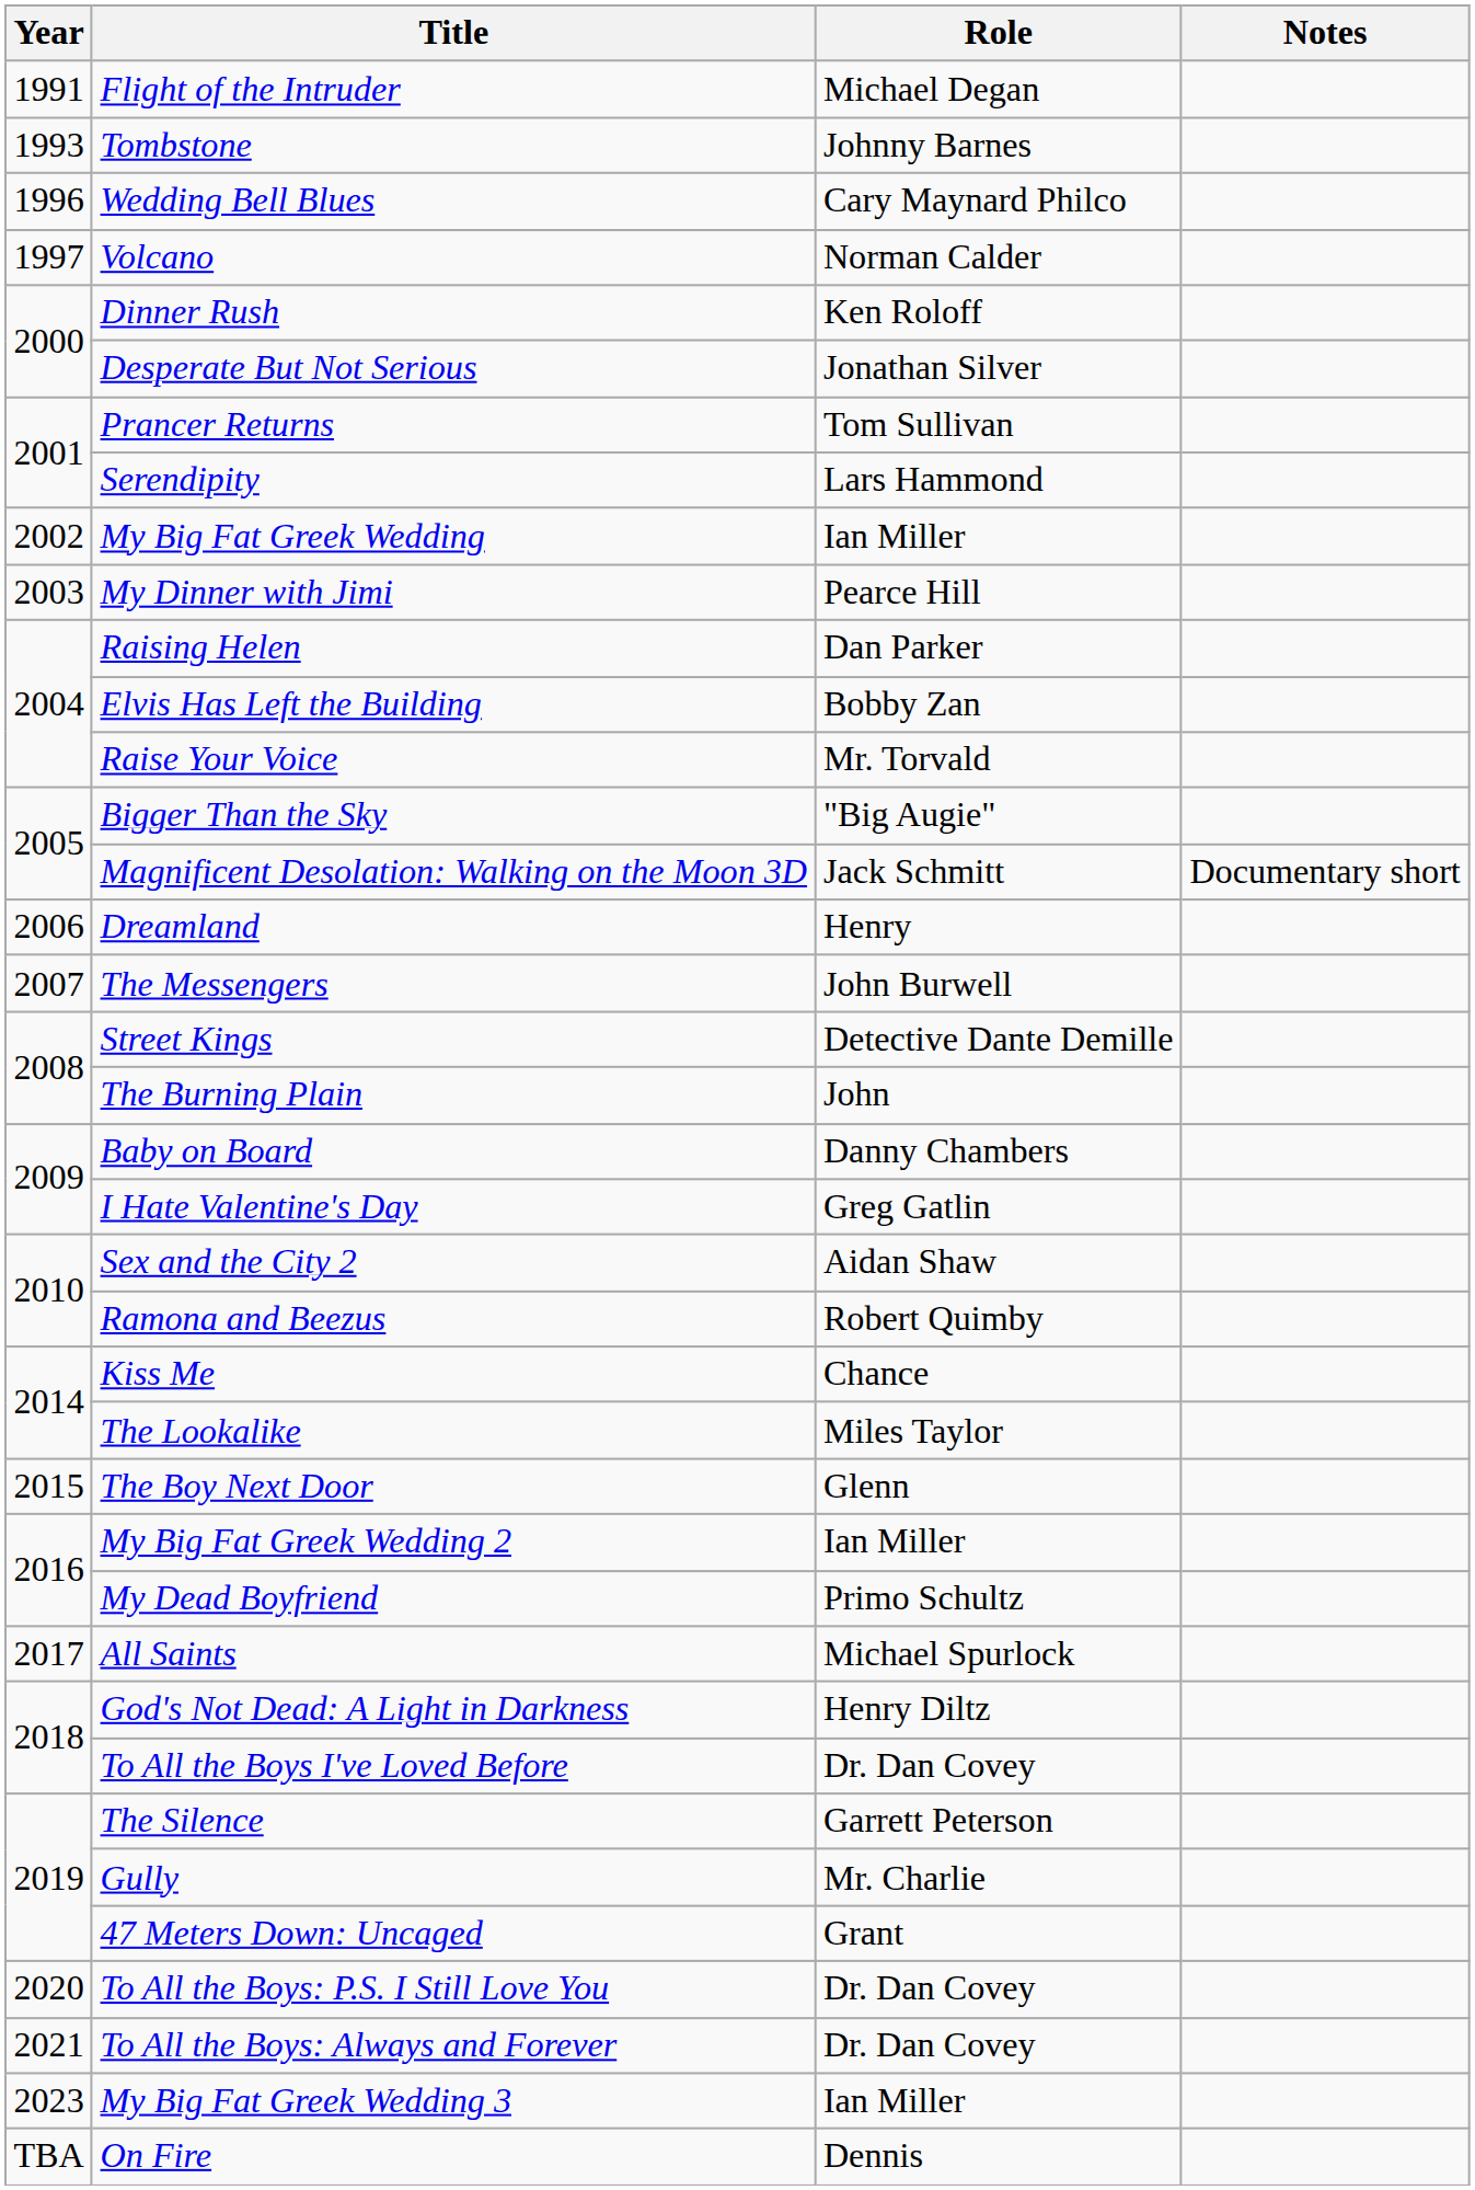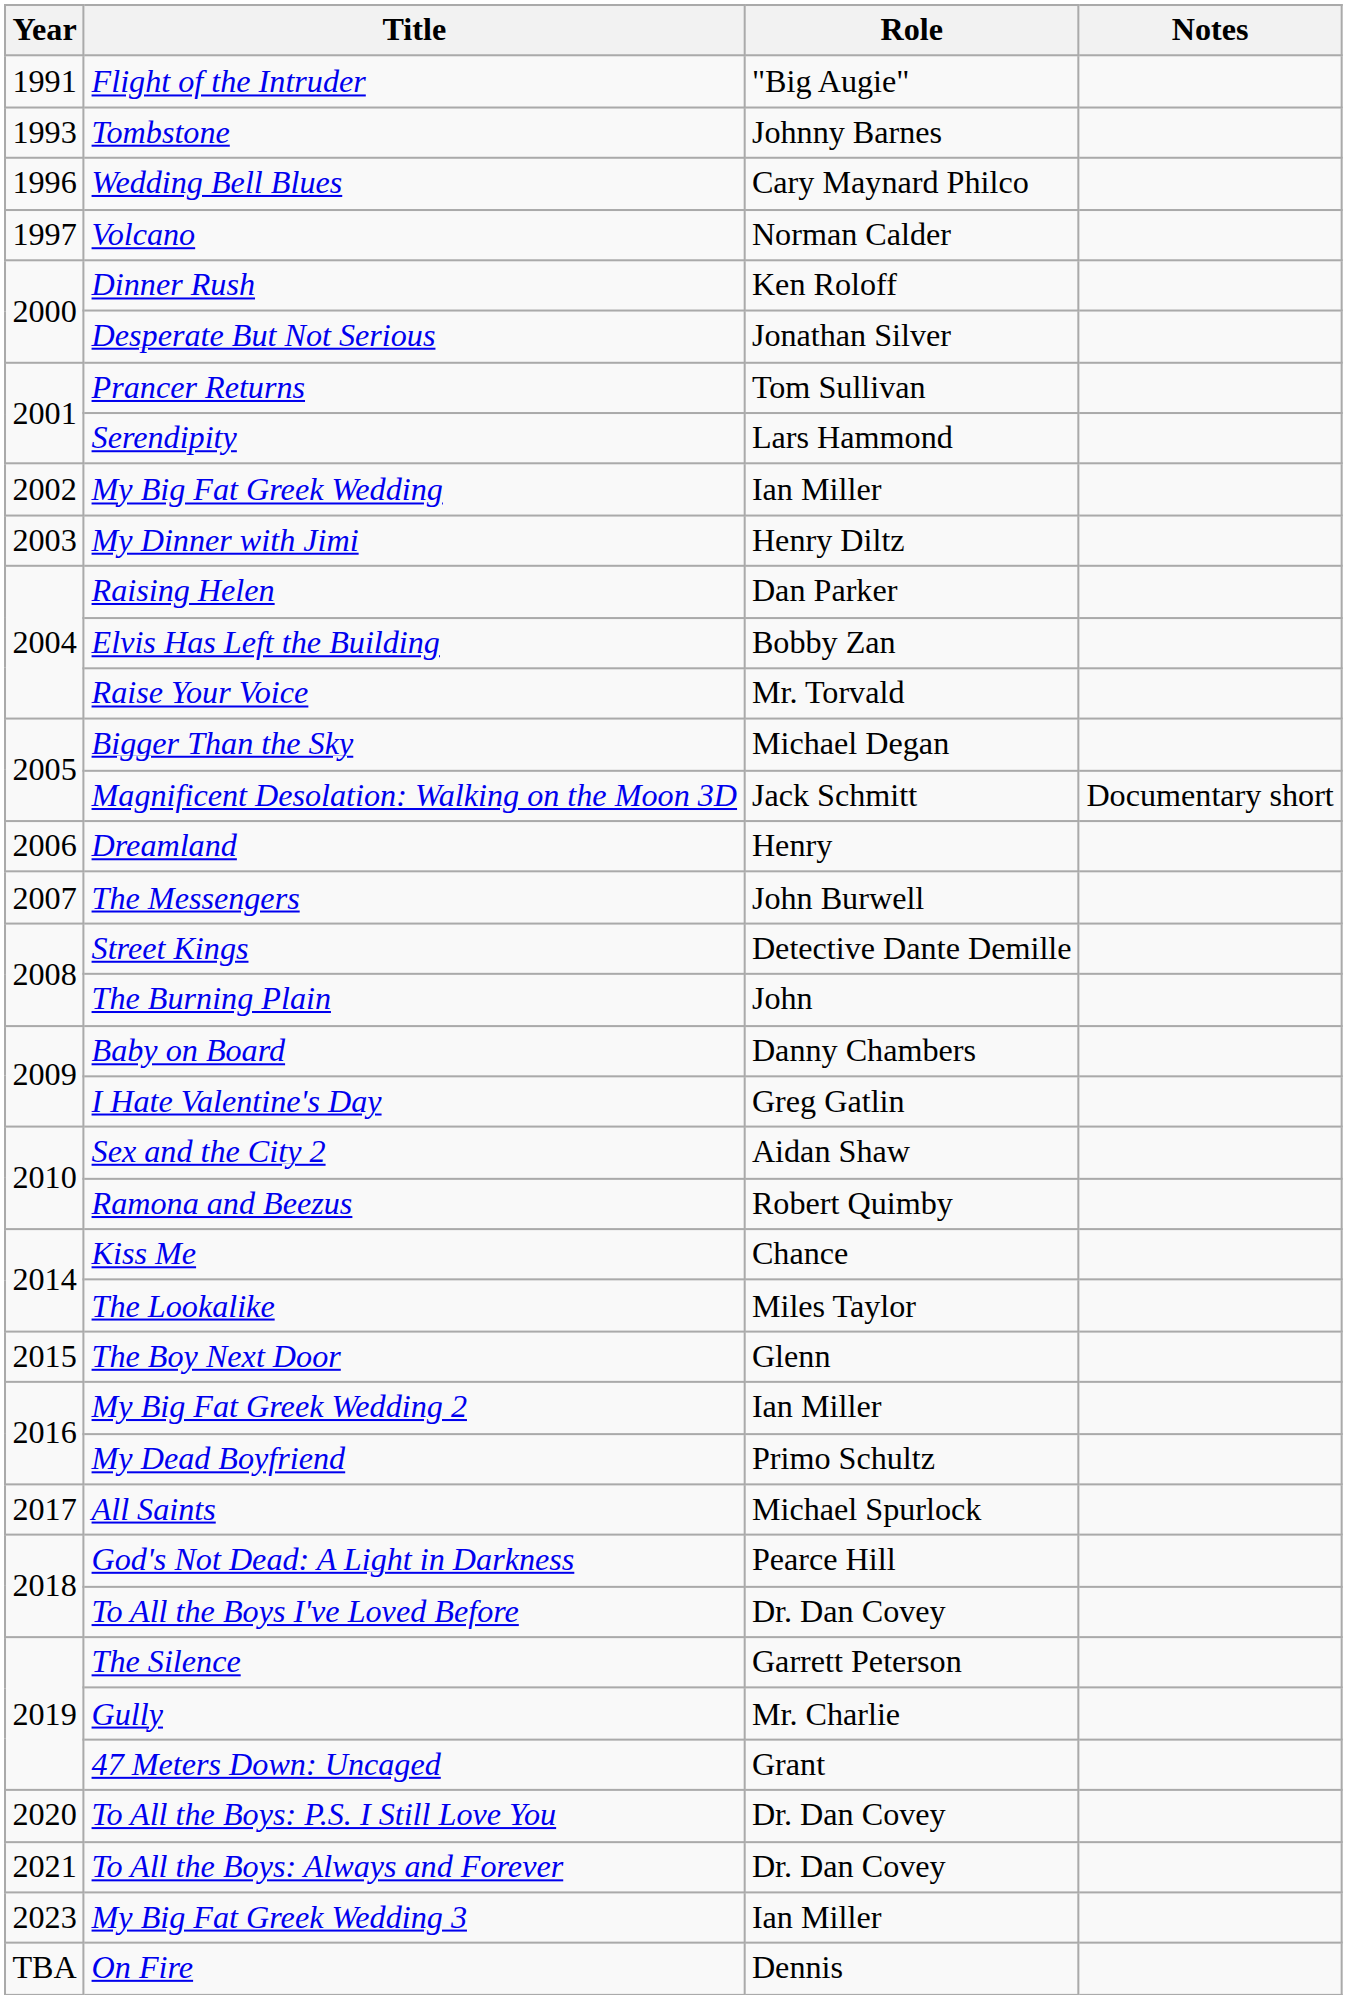 <table class="wikitable sortable">
 <tr>
 <th>Year</th>
 <th>Title</th>
 <th>Role</th>
 <th>Notes</th>
 </tr>
 <tr>
 <td>1991</td>
 <td><em><a href='#'>Flight of the Intruder</a></em></td>
-<td>Michael Degan</td>
+<td>"Big Augie"</td>
 <td></td>
 </tr>
 <tr>
 <td>1993</td>
 <td><em><a href='#'>Tombstone</a></em></td>
 <td>Johnny Barnes</td>
 <td></td>
 </tr>
 <tr>
 <td>1996</td>
 <td><em><a href='#'>Wedding Bell Blues</a></em></td>
 <td>Cary Maynard Philco</td>
 <td></td>
 </tr>
 <tr>
 <td>1997</td>
 <td><em><a href='#'>Volcano</a></em></td>
 <td>Norman Calder</td>
 <td></td>
 </tr>
 <tr>
 <td rowspan=2>2000</td>
 <td><em><a href='#'>Dinner Rush</a></em></td>
 <td>Ken Roloff</td>
 <td></td>
 </tr>
 <tr>
 <td><em><a href='#'>Desperate But Not Serious</a></em></td>
 <td>Jonathan Silver</td>
 <td></td>
 </tr>
 <tr>
 <td rowspan=2>2001</td>
 <td><em><a href='#'>Prancer Returns</a></em></td>
 <td>Tom Sullivan</td>
 <td></td>
 </tr>
 <tr>
 <td><em><a href='#'>Serendipity</a></em></td>
 <td>Lars Hammond</td>
 <td></td>
 </tr>
 <tr>
 <td>2002</td>
 <td><em><a href='#'>My Big Fat Greek Wedding</a></em></td>
 <td>Ian Miller</td>
 <td></td>
 </tr>
 <tr>
 <td>2003</td>
 <td><em><a href='#'>My Dinner with Jimi</a></em></td>
-<td>Pearce Hill</td>
+<td>Henry Diltz</td>
 <td></td>
 </tr>
 <tr>
 <td rowspan=3>2004</td>
 <td><em><a href='#'>Raising Helen</a></em></td>
 <td>Dan Parker</td>
 <td></td>
 </tr>
 <tr>
 <td><em><a href='#'>Elvis Has Left the Building</a></em></td>
 <td>Bobby Zan</td>
 <td></td>
 </tr>
 <tr>
 <td><em><a href='#'>Raise Your Voice</a></em></td>
 <td>Mr. Torvald</td>
 <td></td>
 </tr>
 <tr>
 <td rowspan=2>2005</td>
 <td><em><a href='#'>Bigger Than the Sky</a></em></td>
-<td>"Big Augie"</td>
+<td>Michael Degan</td>
 <td></td>
 </tr>
 <tr>
 <td><em><a href='#'>Magnificent Desolation: Walking on the Moon 3D</a></em></td>
 <td>Jack Schmitt</td>
 <td>Documentary short</td>
 </tr>
 <tr>
 <td>2006</td>
 <td><em><a href='#'>Dreamland</a></em></td>
 <td>Henry</td>
 <td></td>
 </tr>
 <tr>
 <td>2007</td>
 <td><em><a href='#'>The Messengers</a></em></td>
 <td>John Burwell</td>
 <td></td>
 </tr>
 <tr>
 <td rowspan=2>2008</td>
 <td><em><a href='#'>Street Kings</a></em></td>
 <td>Detective Dante Demille</td>
 <td></td>
 </tr>
 <tr>
 <td><em><a href='#'>The Burning Plain</a></em></td>
 <td>John</td>
 <td></td>
 </tr>
 <tr>
 <td rowspan=2>2009</td>
 <td><em><a href='#'>Baby on Board</a></em></td>
 <td>Danny Chambers</td>
 <td></td>
 </tr>
 <tr>
 <td><em><a href='#'>I Hate Valentine's Day</a></em></td>
 <td>Greg Gatlin</td>
 <td></td>
 </tr>
 <tr>
 <td rowspan=2>2010</td>
 <td><em><a href='#'>Sex and the City 2</a></em></td>
 <td>Aidan Shaw</td>
 <td></td>
 </tr>
 <tr>
 <td><em><a href='#'>Ramona and Beezus</a></em></td>
 <td>Robert Quimby</td>
 <td></td>
 </tr>
 <tr>
 <td rowspan=2>2014</td>
 <td><em><a href='#'>Kiss Me</a></em></td>
 <td>Chance</td>
 <td></td>
 </tr>
 <tr>
 <td><em><a href='#'>The Lookalike</a></em></td>
 <td>Miles Taylor</td>
 <td></td>
 </tr>
 <tr>
 <td>2015</td>
 <td><em><a href='#'>The Boy Next Door</a></em></td>
 <td>Glenn</td>
 <td></td>
 </tr>
 <tr>
 <td rowspan=2>2016</td>
 <td><em><a href='#'>My Big Fat Greek Wedding 2</a></em></td>
 <td>Ian Miller</td>
 <td></td>
 </tr>
 <tr>
 <td><em><a href='#'>My Dead Boyfriend</a></em></td>
 <td>Primo Schultz</td>
 <td></td>
 </tr>
 <tr>
 <td>2017</td>
 <td><em><a href='#'>All Saints</a></em></td>
 <td>Michael Spurlock</td>
 <td></td>
 </tr>
 <tr>
 <td rowspan=2>2018</td>
 <td><em><a href='#'>God's Not Dead: A Light in Darkness</a></em></td>
-<td>Henry Diltz</td>
+<td>Pearce Hill</td>
 <td></td>
 </tr>
 <tr>
 <td><em><a href='#'>To All the Boys I've Loved Before</a></em></td>
 <td>Dr. Dan Covey</td>
 <td></td>
 </tr>
 <tr>
 <td rowspan=3>2019</td>
 <td><em><a href='#'>The Silence</a></em></td>
 <td>Garrett Peterson</td>
 <td></td>
 </tr>
 <tr>
 <td><em><a href='#'>Gully</a></em></td>
 <td>Mr. Charlie</td>
 <td></td>
 </tr>
 <tr>
 <td><em><a href='#'>47 Meters Down: Uncaged</a></em></td>
 <td>Grant</td>
 <td></td>
 </tr>
 <tr>
 <td>2020</td>
 <td><em><a href='#'>To All the Boys: P.S. I Still Love You</a></em></td>
 <td>Dr. Dan Covey</td>
 <td></td>
 </tr>
 <tr>
 <td>2021</td>
 <td><em><a href='#'>To All the Boys: Always and Forever</a></em></td>
 <td>Dr. Dan Covey</td>
 <td></td>
 </tr>
 <tr>
 <td>2023</td>
 <td><em><a href='#'>My Big Fat Greek Wedding 3</a></em></td>
 <td>Ian Miller</td>
 <td></td>
 </tr>
 <tr>
 <td>TBA</td>
 <td><em><a href='#'>On Fire</a></em></td>
 <td>Dennis</td>
 <td></td>
 </tr>
 </table>
